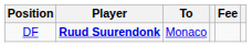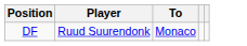 <table class="wikitable" style="text-align:center;">
 <tr>
 <th>Position</th>
 <th>Player</th>
 <th>To</th>
 <th></th>
-<th>Fee</th>
 <th></th>
 </tr>
 <tr>
 <td><a href='#'>DF</a></td>
-<td style="text-align:left"><strong> <a href='#'>Ruud Suurendonk</a></strong></td>
+<td style="text-align:left"> <a href='#'>Ruud Suurendonk</a></td>
 <td style="text-align:left"> <a href='#'>Monaco</a></td>
-<td></td>
 <td></td>
 <td></td>
 </tr>
 </table>
